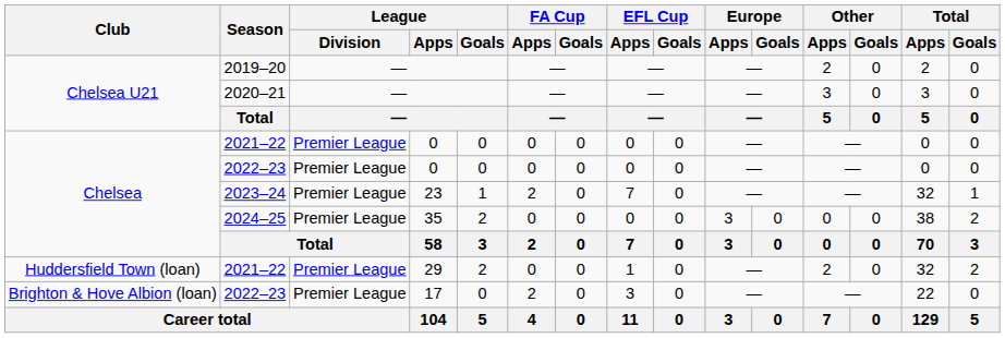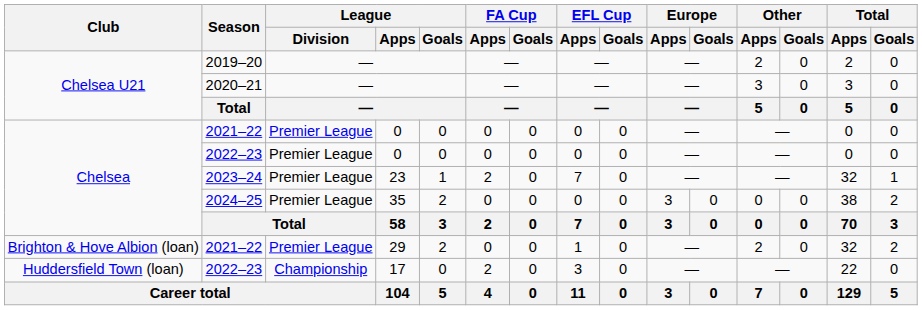 <table class="wikitable" style="text-align: center;">
 <tr>
 <th rowspan="2">Club</th>
 <th rowspan="2">Season</th>
 <th colspan="3">League</th>
 <th colspan="2"><a href='#'>FA Cup</a></th>
 <th colspan="2"><a href='#'>EFL Cup</a></th>
 <th colspan="2">Europe</th>
 <th colspan="2">Other</th>
 <th colspan="2">Total</th>
 </tr>
 <tr>
 <th>Division</th>
 <th>Apps</th>
 <th>Goals</th>
 <th>Apps</th>
 <th>Goals</th>
 <th>Apps</th>
 <th>Goals</th>
 <th>Apps</th>
 <th>Goals</th>
 <th>Apps</th>
 <th>Goals</th>
 <th>Apps</th>
 <th>Goals</th>
 </tr>
 <tr>
 <td rowspan="3"><a href='#'>Chelsea U21</a></td>
 <td>2019–20</td>
 <td colspan="3">—</td>
 <td colspan="2">—</td>
 <td colspan="2">—</td>
 <td colspan="2">—</td>
 <td>2</td>
 <td>0</td>
 <td>2</td>
 <td>0</td>
 </tr>
 <tr>
 <td>2020–21</td>
 <td colspan="3">—</td>
 <td colspan="2">—</td>
 <td colspan="2">—</td>
 <td colspan="2">—</td>
 <td>3</td>
 <td>0</td>
 <td>3</td>
 <td>0</td>
 </tr>
 <tr>
 <th>Total</th>
 <th colspan="3">—</th>
 <th colspan="2">—</th>
 <th colspan="2">—</th>
 <th colspan="2">—</th>
 <th>5</th>
 <th>0</th>
 <th>5</th>
 <th>0</th>
 </tr>
 <tr>
 <td rowspan="5"><a href='#'>Chelsea</a></td>
 <td><a href='#'>2021–22</a></td>
 <td><a href='#'>Premier League</a></td>
 <td>0</td>
 <td>0</td>
 <td>0</td>
 <td>0</td>
 <td>0</td>
 <td>0</td>
 <td colspan="2">—</td>
 <td colspan="2">—</td>
 <td>0</td>
 <td>0</td>
 </tr>
 <tr>
 <td><a href='#'>2022–23</a></td>
 <td>Premier League</td>
 <td>0</td>
 <td>0</td>
 <td>0</td>
 <td>0</td>
 <td>0</td>
 <td>0</td>
 <td colspan="2">—</td>
 <td colspan="2">—</td>
 <td>0</td>
 <td>0</td>
 </tr>
 <tr>
 <td><a href='#'>2023–24</a></td>
 <td>Premier League</td>
 <td>23</td>
 <td>1</td>
 <td>2</td>
 <td>0</td>
 <td>7</td>
 <td>0</td>
 <td colspan="2">—</td>
 <td colspan="2">—</td>
 <td>32</td>
 <td>1</td>
 </tr>
 <tr>
 <td><a href='#'>2024–25</a></td>
 <td>Premier League</td>
 <td>35</td>
 <td>2</td>
 <td>0</td>
 <td>0</td>
 <td>0</td>
 <td>0</td>
 <td>3</td>
 <td>0</td>
 <td>0</td>
 <td>0</td>
 <td>38</td>
 <td>2</td>
 </tr>
 <tr>
 <th colspan="2">Total</th>
 <th>58</th>
 <th>3</th>
 <th>2</th>
 <th>0</th>
 <th>7</th>
 <th>0</th>
 <th>3</th>
 <th>0</th>
 <th>0</th>
 <th>0</th>
 <th>70</th>
 <th>3</th>
 </tr>
 <tr>
-<td><a href='#'>Huddersfield Town</a> (loan)</td>
+<td><a href='#'>Brighton & Hove Albion</a> (loan)</td>
 <td><a href='#'>2021–22</a></td>
 <td><a href='#'>Premier League</a></td>
 <td>29</td>
 <td>2</td>
 <td>0</td>
 <td>0</td>
 <td>1</td>
 <td>0</td>
 <td colspan="2">—</td>
 <td>2</td>
 <td>0</td>
 <td>32</td>
 <td>2</td>
 </tr>
 <tr>
-<td><a href='#'>Brighton & Hove Albion</a> (loan)</td>
+<td><a href='#'>Huddersfield Town</a> (loan)</td>
 <td><a href='#'>2022–23</a></td>
-<td>Premier League</td>
+<td><a href='#'>Championship</a></td>
 <td>17</td>
 <td>0</td>
 <td>2</td>
 <td>0</td>
 <td>3</td>
 <td>0</td>
 <td colspan="2">—</td>
 <td colspan="2">—</td>
 <td>22</td>
 <td>0</td>
 </tr>
 <tr>
 <th colspan="3">Career total</th>
 <th>104</th>
 <th>5</th>
 <th>4</th>
 <th>0</th>
 <th>11</th>
 <th>0</th>
 <th>3</th>
 <th>0</th>
 <th>7</th>
 <th>0</th>
 <th>129</th>
 <th>5</th>
 </tr>
 </table>
